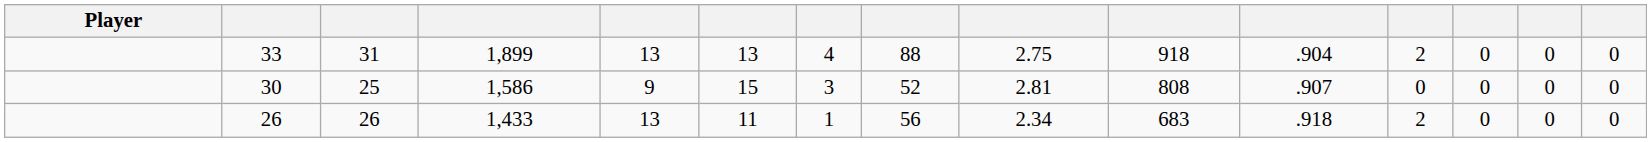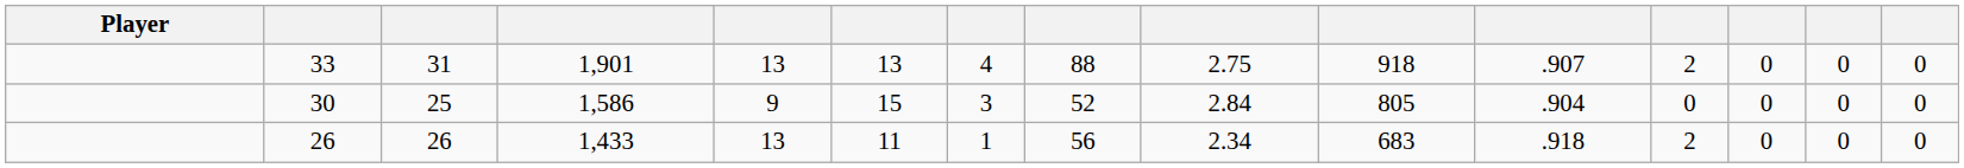 <table class="wikitable sortable" style="width:100%; text-align:center;">
 <tr>
 <th>Player</th>
 <th></th>
 <th></th>
 <th></th>
 <th></th>
 <th></th>
 <th></th>
 <th></th>
 <th></th>
 <th></th>
 <th></th>
 <th></th>
 <th></th>
 <th></th>
 <th></th>
 </tr>
 <tr>
 <td style=white-space:nowrap></td>
 <td>33</td>
 <td>31</td>
-<td>1,899</td>
+<td>1,901</td>
 <td>13</td>
 <td>13</td>
 <td>4</td>
 <td>88</td>
 <td>2.75</td>
 <td>918</td>
-<td>.904</td>
+<td>.907</td>
 <td>2</td>
 <td>0</td>
 <td>0</td>
 <td>0</td>
 </tr>
 <tr>
 <td style=white-space:nowrap></td>
 <td>30</td>
 <td>25</td>
 <td>1,586</td>
 <td>9</td>
 <td>15</td>
 <td>3</td>
 <td>52</td>
-<td>2.81</td>
-<td>808</td>
-<td>.907</td>
+<td>2.84</td>
+<td>805</td>
+<td>.904</td>
 <td>0</td>
 <td>0</td>
 <td>0</td>
 <td>0</td>
 </tr>
 <tr>
 <td style=white-space:nowrap></td>
 <td>26</td>
 <td>26</td>
 <td>1,433</td>
 <td>13</td>
 <td>11</td>
 <td>1</td>
 <td>56</td>
 <td>2.34</td>
 <td>683</td>
 <td>.918</td>
 <td>2</td>
 <td>0</td>
 <td>0</td>
 <td>0</td>
 </tr>
 </table>
